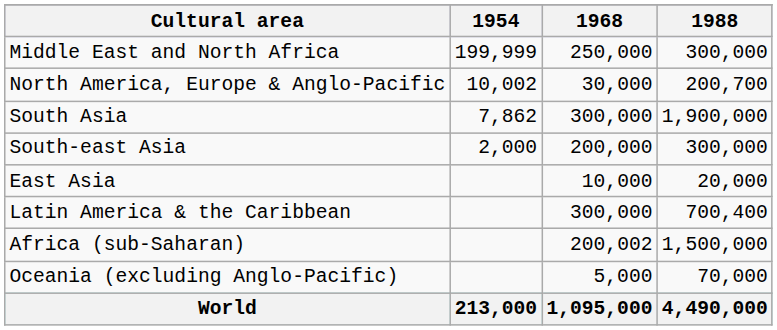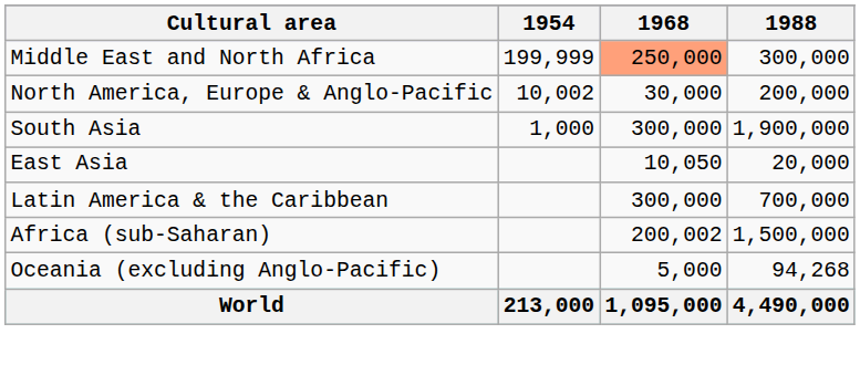 <table class="wikitable sortable" id="toc" cellspacing="4">
 <tr>
 </tr>
 <tr style="background:#ccf;">
 <th>Cultural area</th>
 <th data-sort-type="number"  style="max-width:8em">1954</th>
 <th data-sort-type="number"  style="max-width:8em">1968</th>
 <th data-sort-type="number"  style="max-width:8em">1988</th>
 </tr>
 <tr>
 <td>Middle East and North Africa</td>
 <td style="text-align:right;">199,999</td>
-<td style="text-align:right;">250,000</td>
+<td style="background: lightsalmon; text-align:right;">250,000</td>
 <td style="text-align:right;">300,000</td>
 </tr>
 <tr>
 <td>North America, Europe & Anglo-Pacific</td>
 <td style="text-align:right;">10,002</td>
 <td style="text-align:right;">30,000</td>
-<td style="text-align:right;">200,700</td>
+<td style="text-align:right;">200,000</td>
 </tr>
 <tr>
 <td>South Asia</td>
-<td style="text-align:right;">7,862</td>
+<td style="text-align:right;">1,000</td>
 <td style="text-align:right;">300,000</td>
 <td style="text-align:right;">1,900,000</td>
 </tr>
 <tr>
-<td>South-east Asia</td>
-<td style="text-align:right;">2,000</td>
-<td style="text-align:right;">200,000</td>
-<td style="text-align:right;">300,000</td>
-</tr>
-<tr>
 <td>East Asia</td>
 <td style="text-align:right;"></td>
-<td style="text-align:right;">10,000</td>
+<td style="text-align:right;">10,050</td>
 <td style="text-align:right;">20,000</td>
 </tr>
 <tr>
 <td>Latin America & the Caribbean</td>
 <td style="text-align:right;"></td>
 <td style="text-align:right;">300,000</td>
-<td style="text-align:right;">700,400</td>
+<td style="text-align:right;">700,000</td>
 </tr>
 <tr>
 <td>Africa (sub-Saharan)</td>
 <td style="text-align:right;"></td>
 <td style="text-align:right;">200,002</td>
 <td style="text-align:right;">1,500,000</td>
 </tr>
 <tr>
 <td>Oceania (excluding Anglo-Pacific)</td>
 <td style="text-align:right;"></td>
 <td style="text-align:right;">5,000</td>
-<td style="text-align:right;">70,000</td>
+<td style="text-align:right;">94,268</td>
 </tr>
 <tr style="background:#9ff;">
 <th>World</th>
 <th>213,000</th>
 <th>1,095,000</th>
 <th>4,490,000</th>
 </tr>
 </table>
